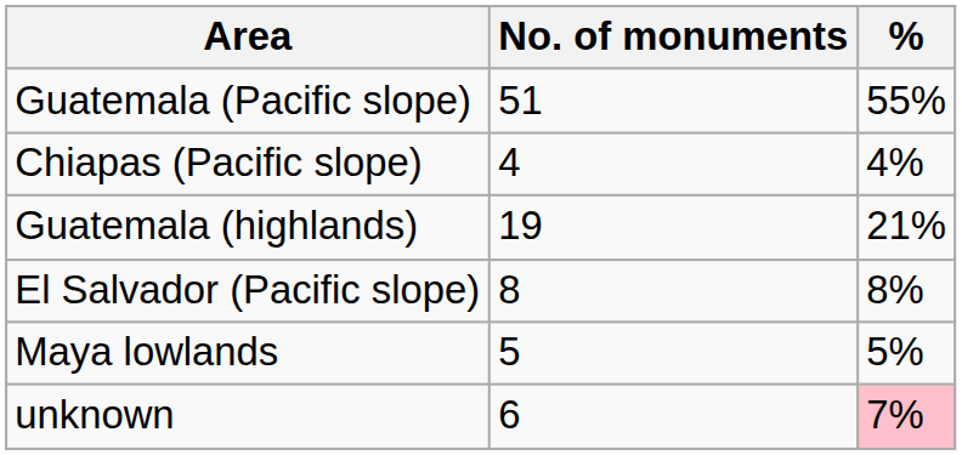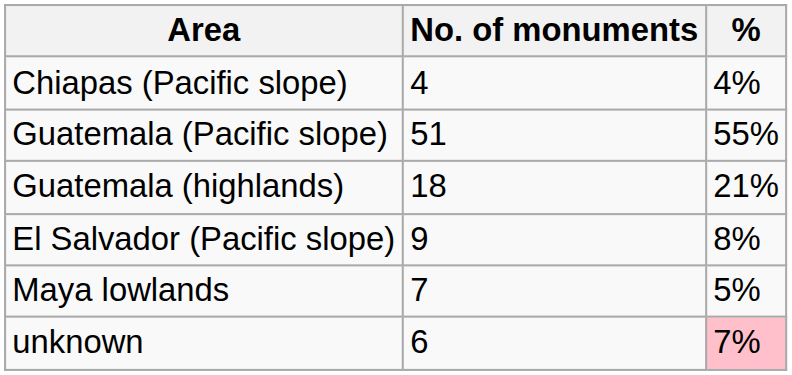 <table class="wikitable" style="margin: 1em auto 1em auto">
 <tr>
 <th>Area</th>
 <th>No. of monuments</th>
 <th>%</th>
 </tr>
 <tr>
+<td>Chiapas (Pacific slope)</td>
+<td>4</td>
+<td>4%</td>
+</tr>
+<tr>
 <td>Guatemala (Pacific slope)</td>
 <td>51</td>
 <td>55%</td>
 </tr>
 <tr>
-<td>Chiapas (Pacific slope)</td>
-<td>4</td>
-<td>4%</td>
-</tr>
-<tr>
 <td>Guatemala (highlands)</td>
-<td>19</td>
+<td>18</td>
 <td>21%</td>
 </tr>
 <tr>
 <td>El Salvador (Pacific slope)</td>
-<td>8</td>
+<td>9</td>
 <td>8%</td>
 </tr>
 <tr>
 <td>Maya lowlands</td>
-<td>5</td>
+<td>7</td>
 <td>5%</td>
 </tr>
 <tr>
 <td>unknown</td>
 <td>6</td>
 <td style="background: pink;">7%</td>
 </tr>
 </table>
